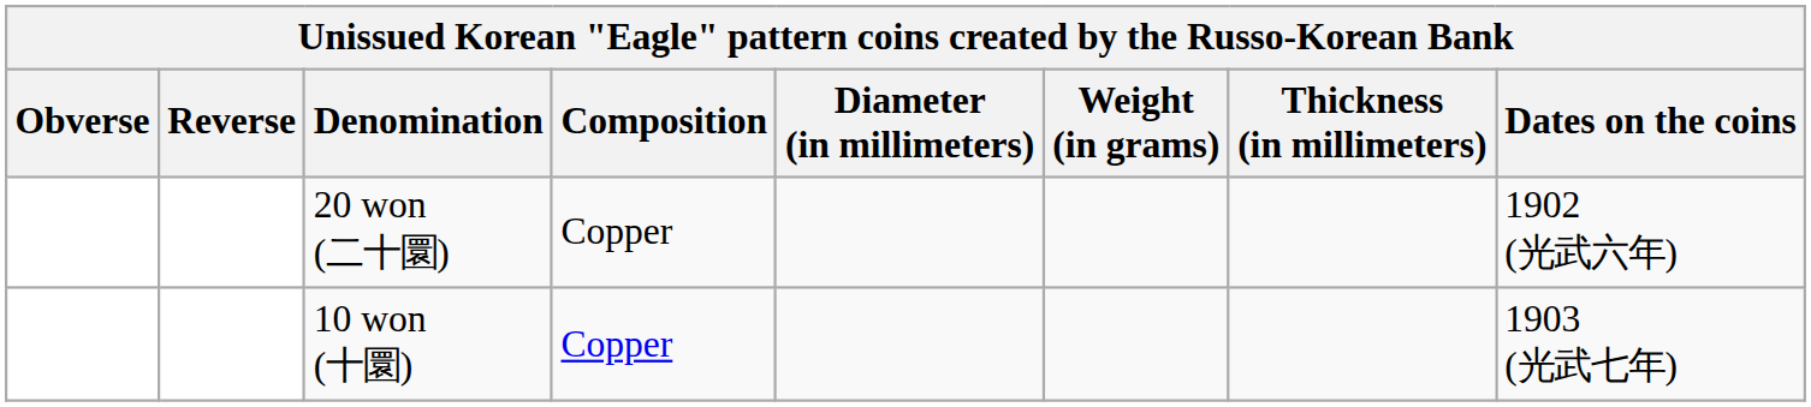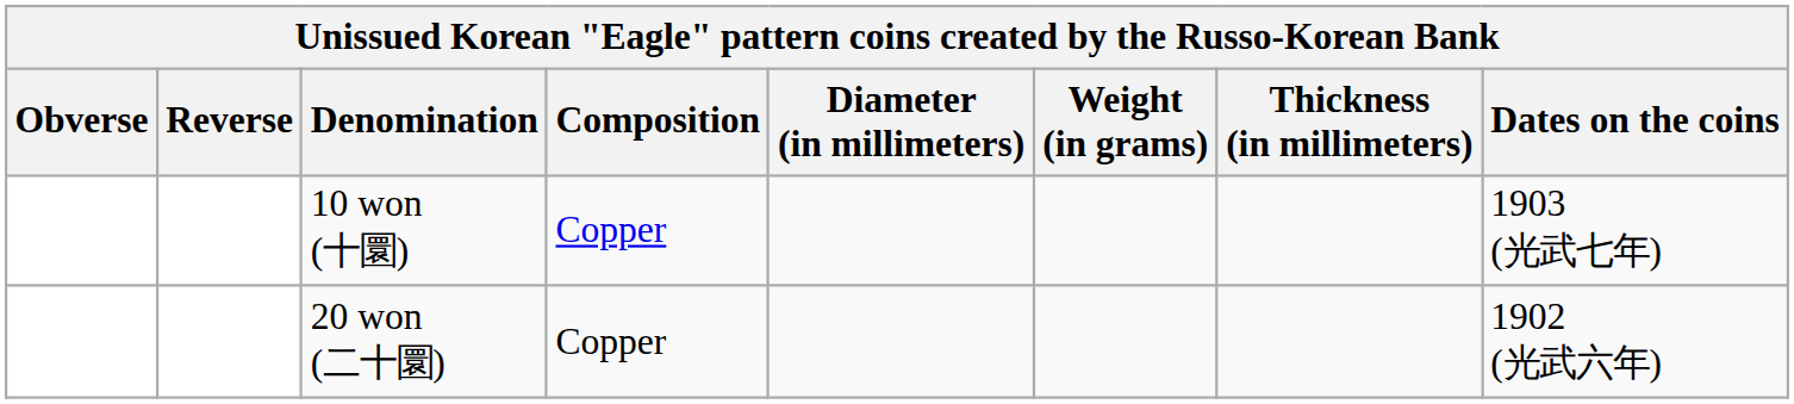 <table class="wikitable" style="font-size: 90%">
 <tr>
 <th colspan=8>Unissued Korean "Eagle" pattern coins created by the Russo-Korean Bank</th>
 </tr>
 <tr>
 <th>Obverse</th>
 <th>Reverse</th>
 <th>Denomination</th>
 <th>Composition</th>
 <th>Diameter<br>(in millimeters)</th>
 <th>Weight<br>(in grams)</th>
 <th>Thickness<br>(in millimeters)</th>
 <th>Dates on the coins</th>
 </tr>
 <tr>
 <td align="center" bgcolor="#ffffff"></td>
 <td align="center" bgcolor="#ffffff"></td>
+<td>10 won<br>(十圜)</td>
+<td><a href='#'>Copper</a></td>
+<td></td>
+<td></td>
+<td></td>
+<td>1903<br>(光武七年)</td>
+</tr>
+<tr>
+<td align="center" bgcolor="#ffffff"></td>
+<td align="center" bgcolor="#ffffff"></td>
 <td>20 won<br>(二十圜)</td>
 <td>Copper</td>
 <td></td>
 <td></td>
 <td></td>
 <td>1902<br>(光武六年)</td>
 </tr>
-<tr>
-<td align="center" bgcolor="#ffffff"></td>
-<td align="center" bgcolor="#ffffff"></td>
-<td>10 won<br>(十圜)</td>
-<td><a href='#'>Copper</a></td>
-<td></td>
-<td></td>
-<td></td>
-<td>1903<br>(光武七年)</td>
-</tr>
 </table>
